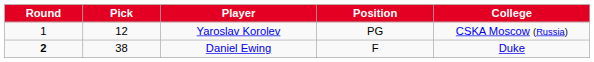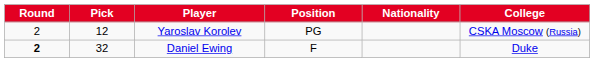 <table class="wikitable sortable sortable">
 <tr>
 <th style="background:#E30022; color:white" width="10%">Round</th>
 <th style="background:#E30022; color:white" width="10%">Pick</th>
 <th style="background:#E30022; color:white" width="20%">Player</th>
 <th style="background:#E30022; color:white" width="15%">Position</th>
+<th style="background:#E30022; color:white" width="15%">Nationality</th>
 <th style="background:#E30022; color:white" width="20%">College</th>
 </tr>
 <tr style="text-align: center">
-<td>1</td>
+<td>2</td>
 <td>12</td>
 <td><a href='#'>Yaroslav Korolev</a></td>
 <td>PG</td>
+<td></td>
 <td><a href='#'>CSKA Moscow</a> <small>(<a href='#'>Russia</a>)</small></td>
 </tr>
 <tr style="text-align: center">
 <td><strong>2</strong></td>
-<td>38</td>
+<td>32</td>
 <td><a href='#'>Daniel Ewing</a></td>
 <td>F</td>
+<td></td>
 <td><a href='#'>Duke</a></td>
 </tr>
 </table>
